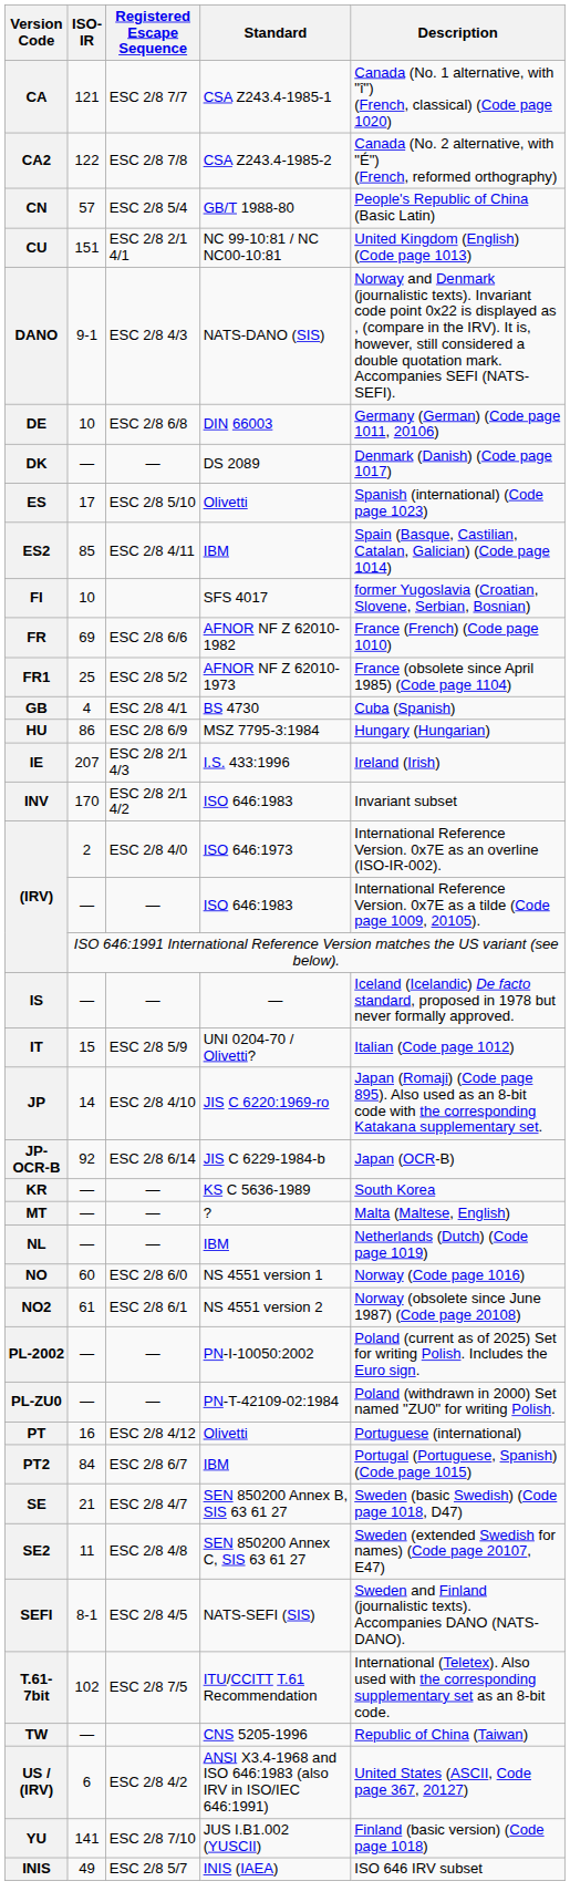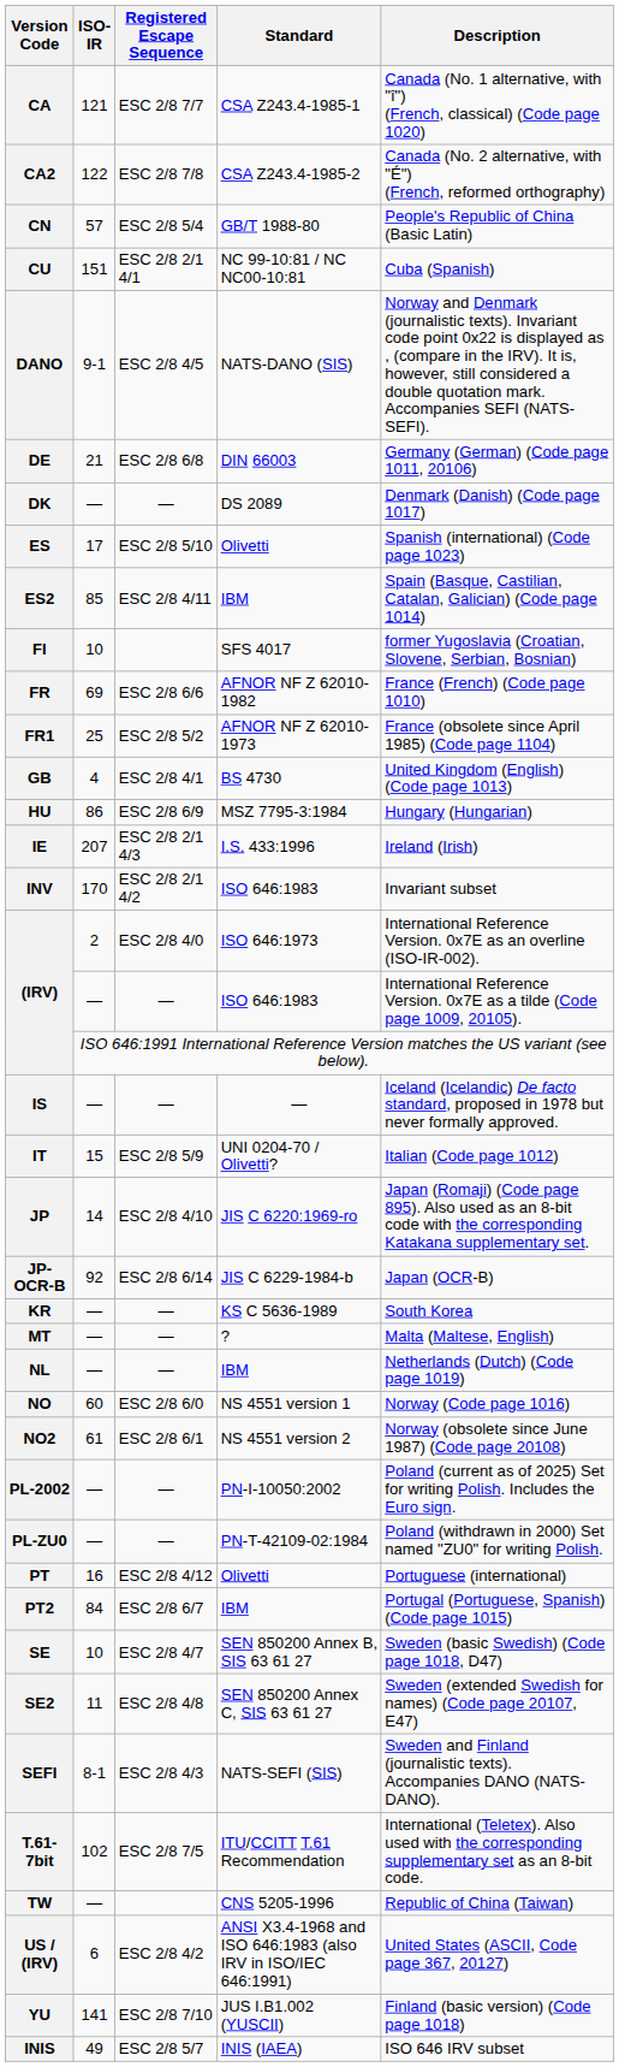 <table class="wikitable sortable" style="width:99%;">
 <tr>
 <th>Version Code</th>
 <th>ISO-IR</th>
 <th><a href='#'>Registered Escape Sequence</a></th>
 <th>Standard</th>
 <th>Description</th>
 </tr>
 <tr>
 <th>CA</th>
 <td style="text-align:center;">121</td>
 <td>ESC 2/8 7/7</td>
 <td><a href='#'>CSA</a> Z243.4-1985-1</td>
 <td><a href='#'>Canada</a> (No. 1 alternative, with "î")<br>(<a href='#'>French</a>, classical) (<a href='#'>Code page 1020</a>)</td>
 </tr>
 <tr>
 <th>CA2</th>
 <td style="text-align:center;">122</td>
 <td>ESC 2/8 7/8</td>
 <td><a href='#'>CSA</a> Z243.4-1985-2</td>
 <td><a href='#'>Canada</a> (No. 2 alternative, with "É")<br>(<a href='#'>French</a>, reformed orthography)</td>
 </tr>
 <tr>
 <th>CN</th>
 <td style="text-align:center;" data-sort-value="057">57</td>
 <td>ESC 2/8 5/4</td>
 <td><a href='#'>GB/T</a> 1988-80</td>
 <td><a href='#'>People's Republic of China</a> (Basic Latin)</td>
 </tr>
 <tr>
 <th>CU</th>
 <td style="text-align:center;">151</td>
 <td>ESC 2/8 2/1 4/1</td>
 <td>NC 99-10:81 / NC NC00-10:81</td>
-<td><a href='#'>United Kingdom</a> (<a href='#'>English</a>) (<a href='#'>Code page 1013</a>)</td>
+<td><a href='#'>Cuba</a> (<a href='#'>Spanish</a>)</td>
 </tr>
 <tr>
 <th>DANO</th>
 <td style="text-align:center;" data-sort-value="009.1">9-1</td>
-<td>ESC 2/8 4/3</td>
+<td>ESC 2/8 4/5</td>
 <td>NATS-DANO (<a href='#'>SIS</a>)</td>
 <td><a href='#'>Norway</a> and <a href='#'>Denmark</a> (journalistic texts). Invariant code point 0x22 is displayed as , (compare  in the IRV). It is, however, still considered a double quotation mark. Accompanies SEFI (NATS-SEFI).</td>
 </tr>
 <tr>
 <th>DE</th>
-<td style="text-align:center;" data-sort-value="010">10</td>
+<td style="text-align:center;" data-sort-value="021">21</td>
 <td>ESC 2/8 6/8</td>
 <td><a href='#'>DIN</a> <a href='#'>66003</a></td>
 <td><a href='#'>Germany</a> (<a href='#'>German</a>) (<a href='#'>Code page 1011</a>, <a href='#'>20106</a>)</td>
 </tr>
 <tr>
 <th>DK</th>
 <td style="text-align:center;">—</td>
 <td style="text-align:center;">—</td>
 <td>DS 2089</td>
 <td><a href='#'>Denmark</a> (<a href='#'>Danish</a>) (<a href='#'>Code page 1017</a>)</td>
 </tr>
 <tr>
 <th>ES</th>
 <td style="text-align:center;" data-sort-value="017">17</td>
 <td>ESC 2/8 5/10</td>
 <td><a href='#'>Olivetti</a></td>
 <td><a href='#'>Spanish</a> (international) (<a href='#'>Code page 1023</a>)</td>
 </tr>
 <tr>
 <th>ES2</th>
 <td style="text-align:center;" data-sort-value="085">85</td>
 <td>ESC 2/8 4/11</td>
 <td><a href='#'>IBM</a></td>
 <td><a href='#'>Spain</a> (<a href='#'>Basque</a>, <a href='#'>Castilian</a>, <a href='#'>Catalan</a>, <a href='#'>Galician</a>) (<a href='#'>Code page 1014</a>)</td>
 </tr>
 <tr>
 <th>FI</th>
 <td style="text-align:center;" data-sort-value="010">10</td>
 <td></td>
 <td>SFS 4017</td>
 <td><a href='#'>former Yugoslavia</a> (<a href='#'>Croatian</a>, <a href='#'>Slovene</a>, <a href='#'>Serbian</a>, <a href='#'>Bosnian</a>)</td>
 </tr>
 <tr>
 <th>FR</th>
 <td style="text-align:center;" data-sort-value="069">69</td>
 <td>ESC 2/8 6/6</td>
 <td><a href='#'>AFNOR</a> NF Z 62010-1982</td>
 <td><a href='#'>France</a> (<a href='#'>French</a>) (<a href='#'>Code page 1010</a>)</td>
 </tr>
 <tr>
 <th>FR1</th>
 <td style="text-align:center;" data-sort-value="025">25</td>
 <td>ESC 2/8 5/2</td>
 <td><a href='#'>AFNOR</a> NF Z 62010-1973</td>
 <td><a href='#'>France</a> (obsolete since April 1985) (<a href='#'>Code page 1104</a>)</td>
 </tr>
 <tr>
 <th>GB</th>
 <td style="text-align:center;" data-sort-value="004">4</td>
 <td>ESC 2/8 4/1</td>
 <td><a href='#'>BS</a> 4730</td>
-<td><a href='#'>Cuba</a> (<a href='#'>Spanish</a>)</td>
+<td><a href='#'>United Kingdom</a> (<a href='#'>English</a>) (<a href='#'>Code page 1013</a>)</td>
 </tr>
 <tr>
 <th>HU</th>
 <td style="text-align:center;" data-sort-value="86">86</td>
 <td>ESC 2/8 6/9</td>
 <td>MSZ 7795-3:1984</td>
 <td><a href='#'>Hungary</a> (<a href='#'>Hungarian</a>)</td>
 </tr>
 <tr>
 <th>IE</th>
 <td style="text-align:center;">207</td>
 <td>ESC 2/8 2/1 4/3</td>
 <td><a href='#'>I.S.</a> 433:1996</td>
 <td><a href='#'>Ireland</a> (<a href='#'>Irish</a>)</td>
 </tr>
 <tr>
 <th>INV</th>
 <td style="text-align:center;">170</td>
 <td>ESC 2/8 2/1 4/2</td>
 <td><a href='#'>ISO</a> 646:1983</td>
 <td>Invariant subset</td>
 </tr>
 <tr>
 <th rowspan=3>(IRV)</th>
 <td style="text-align:center;" data-sort-value="002">2</td>
 <td>ESC 2/8 4/0</td>
 <td><a href='#'>ISO</a> 646:1973</td>
 <td>International Reference Version. 0x7E as an overline (ISO-IR-002).</td>
 </tr>
 <tr>
 <td style="text-align:center;">—</td>
 <td style="text-align:center;">—</td>
 <td><a href='#'>ISO</a> 646:1983</td>
 <td>International Reference Version. 0x7E as a tilde (<a href='#'>Code page 1009</a>, <a href='#'>20105</a>).</td>
 </tr>
 <tr>
 <td colspan=5 style="text-align:center;"><em>ISO 646:1991 International Reference Version matches the US variant (see below).</em></td>
 </tr>
 <tr>
 <th>IS</th>
 <td style="text-align:center;">—</td>
 <td style="text-align:center;">—</td>
 <td style="text-align:center;">—</td>
 <td><a href='#'>Iceland</a> (<a href='#'>Icelandic</a>) <a href='#'><em>De facto</em> standard</a>, proposed in 1978 but never formally approved.</td>
 </tr>
 <tr>
 <th>IT</th>
 <td style="text-align:center;" data-sort-value="015">15</td>
 <td>ESC 2/8 5/9</td>
 <td>UNI 0204-70 / <a href='#'>Olivetti</a>?</td>
 <td><a href='#'>Italian</a> (<a href='#'>Code page 1012</a>)</td>
 </tr>
 <tr>
 <th>JP</th>
 <td style="text-align:center;" data-sort-value="014">14</td>
 <td>ESC 2/8 4/10</td>
 <td><a href='#'>JIS</a> <a href='#'>C 6220:1969-ro</a></td>
 <td><a href='#'>Japan</a> (<a href='#'>Romaji</a>) (<a href='#'>Code page 895</a>). Also used as an 8-bit code with <a href='#'>the corresponding Katakana supplementary set</a>.</td>
 </tr>
 <tr>
 <th>JP-OCR-B</th>
 <td style="text-align:center;" data-sort-value="092">92</td>
 <td>ESC 2/8 6/14</td>
 <td><a href='#'>JIS</a> C 6229-1984-b</td>
 <td><a href='#'>Japan</a> (<a href='#'>OCR</a>-B)</td>
 </tr>
 <tr>
 <th>KR</th>
 <td style="text-align:center;">—</td>
 <td style="text-align:center;">—</td>
 <td><a href='#'>KS</a> C 5636-1989</td>
 <td><a href='#'>South Korea</a></td>
 </tr>
 <tr>
 <th>MT</th>
 <td style="text-align:center;">—</td>
 <td style="text-align:center;">—</td>
 <td>?</td>
 <td><a href='#'>Malta</a> (<a href='#'>Maltese</a>, <a href='#'>English</a>)</td>
 </tr>
 <tr>
 <th>NL</th>
 <td style="text-align:center;">—</td>
 <td style="text-align:center;">—</td>
 <td><a href='#'>IBM</a></td>
 <td><a href='#'>Netherlands</a> (<a href='#'>Dutch</a>) (<a href='#'>Code page 1019</a>)</td>
 </tr>
 <tr>
 <th>NO</th>
 <td style="text-align:center;" data-sort-value="060">60</td>
 <td>ESC 2/8 6/0</td>
 <td>NS 4551 version 1</td>
 <td><a href='#'>Norway</a> (<a href='#'>Code page 1016</a>)</td>
 </tr>
 <tr>
 <th>NO2</th>
 <td style="text-align:center;" data-sort-value="061">61</td>
 <td>ESC 2/8 6/1</td>
 <td>NS 4551 version 2</td>
 <td><a href='#'>Norway</a> (obsolete since June 1987) (<a href='#'>Code page 20108</a>)</td>
 </tr>
 <tr>
 <th>PL-2002</th>
 <td style="text-align:center;">—</td>
 <td style="text-align:center;">—</td>
 <td><a href='#'>PN</a>-I-10050:2002</td>
 <td><a href='#'>Poland</a> (current as of 2025) Set for writing <a href='#'>Polish</a>. Includes the <a href='#'>Euro sign</a>.</td>
 </tr>
 <tr>
 <th>PL-ZU0</th>
 <td style="text-align:center;">—</td>
 <td style="text-align:center;">—</td>
 <td><a href='#'>PN</a>-T-42109-02:1984</td>
 <td><a href='#'>Poland</a> (withdrawn in 2000) Set named "ZU0" for writing <a href='#'>Polish</a>.</td>
 </tr>
 <tr>
 <th>PT</th>
 <td style="text-align:center;" data-sort-value="016">16</td>
 <td>ESC 2/8 4/12</td>
 <td><a href='#'>Olivetti</a></td>
 <td><a href='#'>Portuguese</a> (international) </td>
 </tr>
 <tr>
 <th>PT2</th>
 <td style="text-align:center;" data-sort-value="084">84</td>
 <td>ESC 2/8 6/7</td>
 <td><a href='#'>IBM</a></td>
 <td><a href='#'>Portugal</a> (<a href='#'>Portuguese</a>, <a href='#'>Spanish</a>) (<a href='#'>Code page 1015</a>)</td>
 </tr>
 <tr>
 <th>SE</th>
-<td style="text-align:center;" data-sort-value="021">21</td>
+<td style="text-align:center;" data-sort-value="010">10</td>
 <td>ESC 2/8 4/7</td>
 <td><a href='#'>SEN</a> 850200 Annex B, <a href='#'>SIS</a> 63 61 27</td>
 <td><a href='#'>Sweden</a> (basic <a href='#'>Swedish</a>) (<a href='#'>Code page 1018</a>, D47)</td>
 </tr>
 <tr>
 <th>SE2</th>
 <td style="text-align:center;" data-sort-value="011">11</td>
 <td>ESC 2/8 4/8</td>
 <td><a href='#'>SEN</a> 850200 Annex C, <a href='#'>SIS</a> 63 61 27</td>
 <td><a href='#'>Sweden</a> (extended <a href='#'>Swedish</a> for names) (<a href='#'>Code page 20107</a>, E47)</td>
 </tr>
 <tr>
 <th>SEFI</th>
 <td style="text-align:center;" data-sort-value="008.1">8-1</td>
-<td>ESC 2/8 4/5</td>
+<td>ESC 2/8 4/3</td>
 <td>NATS-SEFI (<a href='#'>SIS</a>)</td>
 <td><a href='#'>Sweden</a> and <a href='#'>Finland</a> (journalistic texts). Accompanies DANO (NATS-DANO).</td>
 </tr>
 <tr>
 <th>T.61-7bit</th>
 <td style="text-align:center;">102</td>
 <td>ESC 2/8 7/5</td>
 <td><a href='#'>ITU</a>/<a href='#'>CCITT</a> <a href='#'>T.61</a> Recommendation</td>
 <td>International (<a href='#'>Teletex</a>). Also used with <a href='#'>the corresponding supplementary set</a> as an 8-bit code.</td>
 </tr>
 <tr>
 <th>TW</th>
 <td style="text-align:center;">—</td>
 <td></td>
 <td><a href='#'>CNS</a> 5205-1996</td>
 <td><a href='#'>Republic of China</a> (<a href='#'>Taiwan</a>)</td>
 </tr>
 <tr>
 <th>US / (IRV)</th>
 <td style="text-align:center;" data-sort-value="006">6</td>
 <td>ESC 2/8 4/2</td>
 <td><a href='#'>ANSI</a> X3.4-1968 and ISO 646:1983 (also IRV in ISO/IEC 646:1991)</td>
 <td><a href='#'>United States</a> (<a href='#'>ASCII</a>, <a href='#'>Code page 367</a>, <a href='#'>20127</a>)</td>
 </tr>
 <tr>
 <th>YU</th>
 <td style="text-align:center;">141</td>
 <td>ESC 2/8 7/10</td>
 <td>JUS I.B1.002 (<a href='#'>YUSCII</a>)</td>
 <td><a href='#'>Finland</a> (basic version) (<a href='#'>Code page 1018</a>)</td>
 </tr>
 <tr>
 <th>INIS</th>
 <td style="text-align:center;" data-sort-value="049">49</td>
 <td>ESC 2/8 5/7</td>
 <td><a href='#'>INIS</a> (<a href='#'>IAEA</a>)</td>
 <td>ISO 646 IRV subset</td>
 </tr>
 </table>
